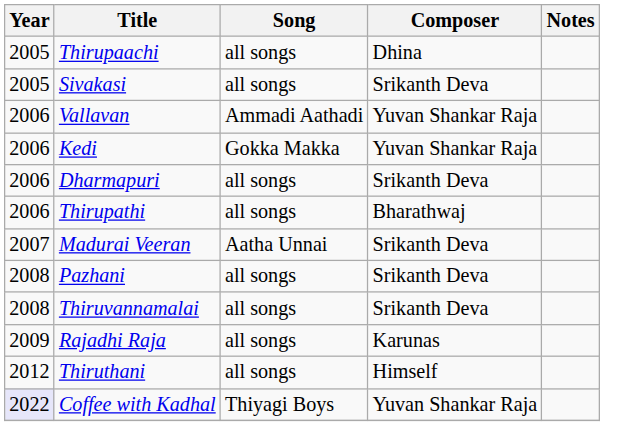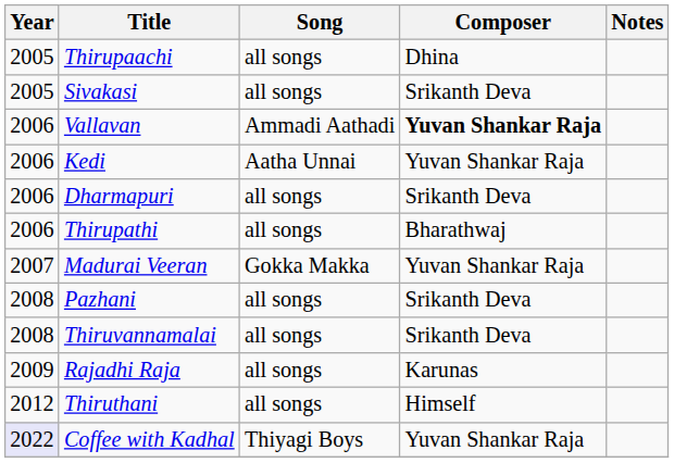 <table class="wikitable sortable plainrowheaders">
 <tr>
 <th scope="col">Year</th>
 <th scope="col">Title</th>
 <th scope="col">Song</th>
 <th scope="col">Composer</th>
 <th scope="col" class="unsortable">Notes</th>
 </tr>
 <tr>
 <td>2005</td>
 <td><em><a href='#'>Thirupaachi</a></em></td>
 <td>all songs</td>
 <td>Dhina</td>
 <td></td>
 </tr>
 <tr>
 <td>2005</td>
 <td><em><a href='#'>Sivakasi</a></em></td>
 <td>all songs</td>
 <td>Srikanth Deva</td>
 <td></td>
 </tr>
 <tr>
 <td>2006</td>
 <td><em><a href='#'>Vallavan</a></em></td>
 <td>Ammadi Aathadi</td>
-<td>Yuvan Shankar Raja</td>
+<td><strong>Yuvan Shankar Raja</strong></td>
 <td></td>
 </tr>
 <tr>
 <td>2006</td>
 <td><em><a href='#'>Kedi</a></em></td>
-<td>Gokka Makka</td>
+<td>Aatha Unnai</td>
 <td>Yuvan Shankar Raja</td>
 <td></td>
 </tr>
 <tr>
 <td>2006</td>
 <td><em><a href='#'>Dharmapuri</a></em></td>
 <td>all songs</td>
 <td>Srikanth Deva</td>
 <td></td>
 </tr>
 <tr>
 <td>2006</td>
 <td><em><a href='#'>Thirupathi</a></em></td>
 <td>all songs</td>
 <td>Bharathwaj</td>
 <td></td>
 </tr>
 <tr>
 <td>2007</td>
 <td><em><a href='#'>Madurai Veeran</a></em></td>
-<td>Aatha Unnai</td>
-<td>Srikanth Deva</td>
+<td>Gokka Makka</td>
+<td>Yuvan Shankar Raja</td>
 <td></td>
 </tr>
 <tr>
 <td>2008</td>
 <td><em><a href='#'>Pazhani</a></em></td>
 <td>all songs</td>
 <td>Srikanth Deva</td>
 <td></td>
 </tr>
 <tr>
 <td>2008</td>
 <td><em><a href='#'>Thiruvannamalai</a></em></td>
 <td>all songs</td>
 <td>Srikanth Deva</td>
 <td></td>
 </tr>
 <tr>
 <td>2009</td>
 <td><em><a href='#'>Rajadhi Raja</a></em></td>
 <td>all songs</td>
 <td>Karunas</td>
 <td></td>
 </tr>
 <tr>
 <td>2012</td>
 <td><em><a href='#'>Thiruthani</a></em></td>
 <td>all songs</td>
 <td>Himself</td>
 <td></td>
 </tr>
 <tr>
 <td style="background: lavender;">2022</td>
 <td><em><a href='#'>Coffee with Kadhal</a></em></td>
 <td>Thiyagi Boys</td>
 <td>Yuvan Shankar Raja</td>
 <td></td>
 </tr>
 <tr>
 </tr>
 </table>
